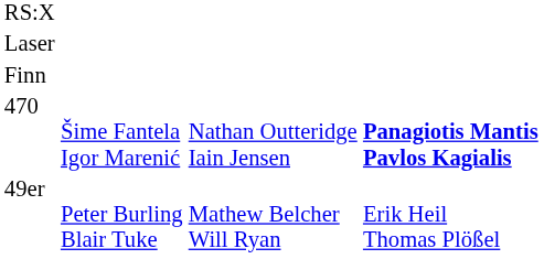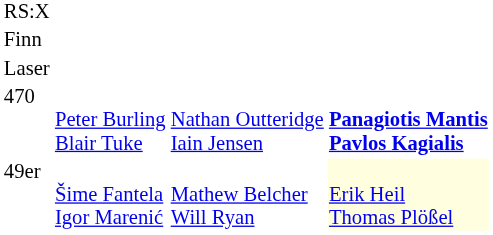 <table>
 <tr valign="top">
 <td>RS:X<br></td>
+<td style="vertical-align:top;"></td>
+<td style="vertical-align:top;"></td>
+<td style="vertical-align:top;"></td>
+</tr>
+<tr valign="top">
+<td>Finn<br></td>
 <td style="vertical-align:top;"></td>
 <td style="vertical-align:top;"></td>
 <td style="vertical-align:top;"></td>
 </tr>
 <tr valign="top">
 <td>Laser<br></td>
 <td style="vertical-align:top;"></td>
 <td style="vertical-align:top;"></td>
 <td style="vertical-align:top;"></td>
 </tr>
 <tr valign="top">
-<td>Finn<br></td>
-<td style="vertical-align:top;"></td>
-<td style="vertical-align:top;"></td>
-<td style="vertical-align:top;"></td>
-</tr>
-<tr valign="top">
 <td>470<br></td>
-<td style="vertical-align:top;"><br><a href='#'>Šime Fantela</a><br><a href='#'>Igor Marenić</a></td>
+<td style="vertical-align:top;"><br><a href='#'>Peter Burling</a><br><a href='#'>Blair Tuke</a></td>
 <td style="vertical-align:top;"><br><a href='#'>Nathan Outteridge</a><br><a href='#'>Iain Jensen</a></td>
 <td style="vertical-align:top;"><strong><br><a href='#'>Panagiotis Mantis</a><br><a href='#'>Pavlos Kagialis</a></strong></td>
 </tr>
 <tr valign="top">
 <td>49er<br></td>
-<td style="vertical-align:top;"><br><a href='#'>Peter Burling</a><br><a href='#'>Blair Tuke</a></td>
+<td style="vertical-align:top;"><br><a href='#'>Šime Fantela</a><br><a href='#'>Igor Marenić</a></td>
 <td style="vertical-align:top;"><br><a href='#'>Mathew Belcher</a><br><a href='#'>Will Ryan</a></td>
-<td style="vertical-align:top;"><br><a href='#'>Erik Heil</a><br><a href='#'>Thomas Plößel</a></td>
+<td style="background: lightyellow; vertical-align:top;"><br><a href='#'>Erik Heil</a><br><a href='#'>Thomas Plößel</a></td>
 </tr>
 </table>
